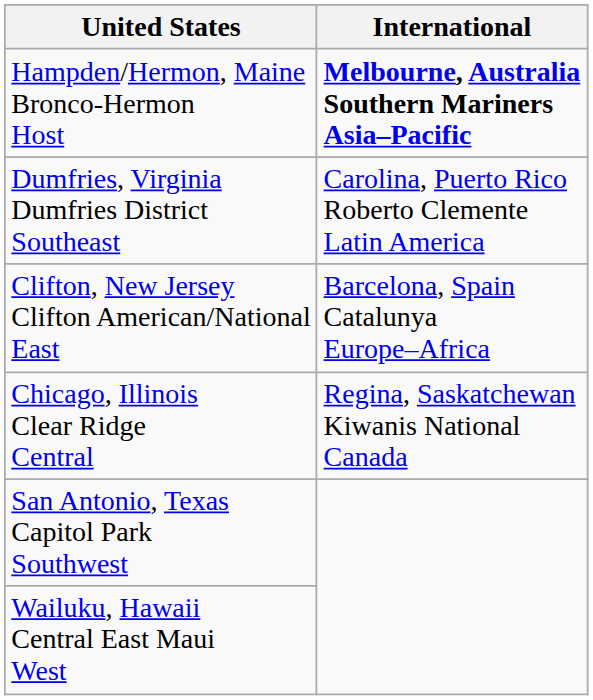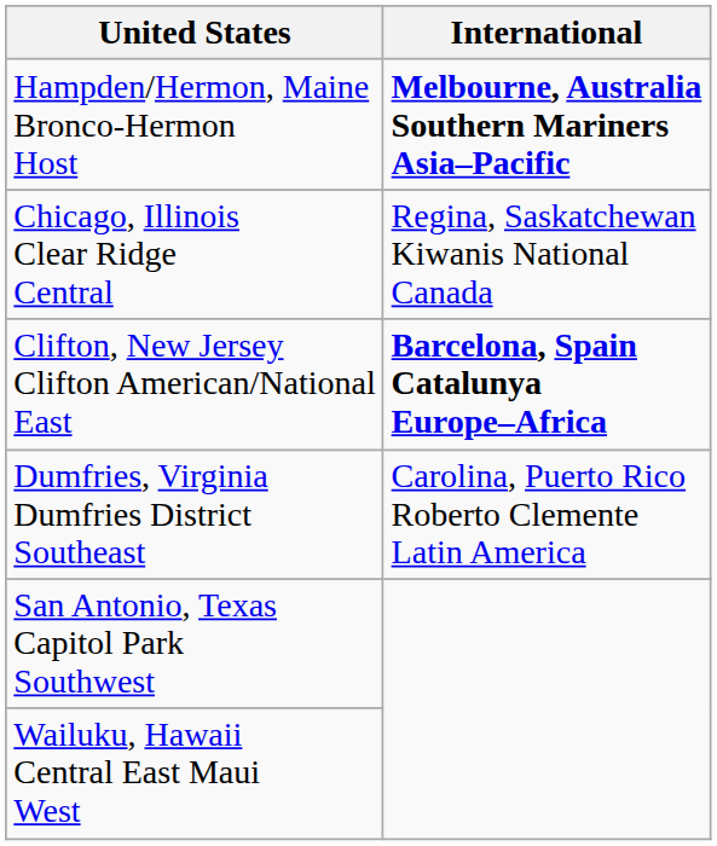 <table class="wikitable">
 <tr>
 <th>United States</th>
 <th>International</th>
 </tr>
 <tr>
 <td> <a href='#'>Hampden</a>/<a href='#'>Hermon</a>, <a href='#'>Maine</a><br>Bronco-Hermon<br><a href='#'>Host</a></td>
 <td><strong> <a href='#'>Melbourne</a>, <a href='#'>Australia</a> <br>Southern Mariners<br><a href='#'>Asia–Pacific</a></strong></td>
 </tr>
 <tr>
-<td> <a href='#'>Dumfries</a>, <a href='#'>Virginia</a> <br>Dumfries District<br><a href='#'>Southeast</a></td>
-<td> <a href='#'>Carolina</a>, <a href='#'>Puerto Rico</a><br>Roberto Clemente<br><a href='#'>Latin America</a></td>
+<td> <a href='#'>Chicago</a>, <a href='#'>Illinois</a> <br>Clear Ridge<br><a href='#'>Central</a></td>
+<td> <a href='#'>Regina</a>, <a href='#'>Saskatchewan</a> <br>Kiwanis National<br><a href='#'>Canada</a></td>
 </tr>
 <tr>
 <td> <a href='#'>Clifton</a>, <a href='#'>New Jersey</a> <br>Clifton American/National<br><a href='#'>East</a></td>
-<td> <a href='#'>Barcelona</a>, <a href='#'>Spain</a> <br>Catalunya<br><a href='#'>Europe–Africa</a></td>
+<td><strong> <a href='#'>Barcelona</a>, <a href='#'>Spain</a> <br>Catalunya<br><a href='#'>Europe–Africa</a></strong></td>
 </tr>
 <tr>
-<td> <a href='#'>Chicago</a>, <a href='#'>Illinois</a> <br>Clear Ridge<br><a href='#'>Central</a></td>
-<td> <a href='#'>Regina</a>, <a href='#'>Saskatchewan</a> <br>Kiwanis National<br><a href='#'>Canada</a></td>
+<td> <a href='#'>Dumfries</a>, <a href='#'>Virginia</a> <br>Dumfries District<br><a href='#'>Southeast</a></td>
+<td> <a href='#'>Carolina</a>, <a href='#'>Puerto Rico</a><br>Roberto Clemente<br><a href='#'>Latin America</a></td>
 </tr>
 <tr>
 <td> <a href='#'>San Antonio</a>, <a href='#'>Texas</a> <br>Capitol Park<br><a href='#'>Southwest</a></td>
 <td rowspan=2></td>
 </tr>
 <tr>
 <td> <a href='#'>Wailuku</a>, <a href='#'>Hawaii</a> <br>Central East Maui<br><a href='#'>West</a></td>
 </tr>
 </table>
